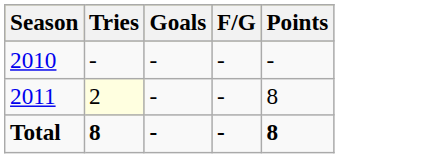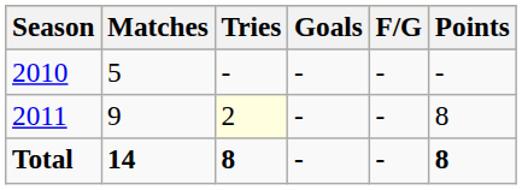 <table class="wikitable">
 <tr style="background:#bdb76b;">
 <th>Season</th>
+<th>Matches</th>
 <th>Tries</th>
 <th>Goals</th>
 <th>F/G</th>
 <th>Points</th>
 </tr>
 <tr>
 <td><a href='#'>2010</a></td>
+<td>5</td>
 <td>-</td>
 <td>-</td>
 <td>-</td>
 <td>-</td>
 </tr>
 <tr>
 <td><a href='#'>2011</a></td>
+<td>9</td>
 <td style="background: lightyellow;">2</td>
 <td>-</td>
 <td>-</td>
 <td>8</td>
 </tr>
 <tr>
 <td><strong>Total</strong></td>
+<td><strong>14</strong></td>
 <td><strong>8</strong></td>
 <td><strong>-</strong></td>
 <td><strong>-</strong></td>
 <td><strong>8</strong></td>
 </tr>
 </table>
